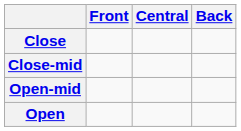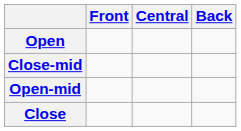 <table class="wikitable" style="text-align:center">
 <tr>
 <th></th>
 <th><a href='#'>Front</a></th>
 <th><a href='#'>Central</a></th>
 <th><a href='#'>Back</a></th>
 </tr>
 <tr align="center">
-<th><a href='#'>Close</a></th>
+<th><a href='#'>Open</a></th>
 <td></td>
 <td></td>
 <td></td>
 </tr>
 <tr>
 <th><a href='#'>Close-mid</a></th>
 <td></td>
 <td></td>
 <td></td>
 </tr>
 <tr>
 <th><a href='#'>Open-mid</a></th>
 <td></td>
 <td></td>
 <td></td>
 </tr>
 <tr align="center">
-<th><a href='#'>Open</a></th>
+<th><a href='#'>Close</a></th>
 <td></td>
 <td></td>
 <td></td>
 </tr>
 </table>
